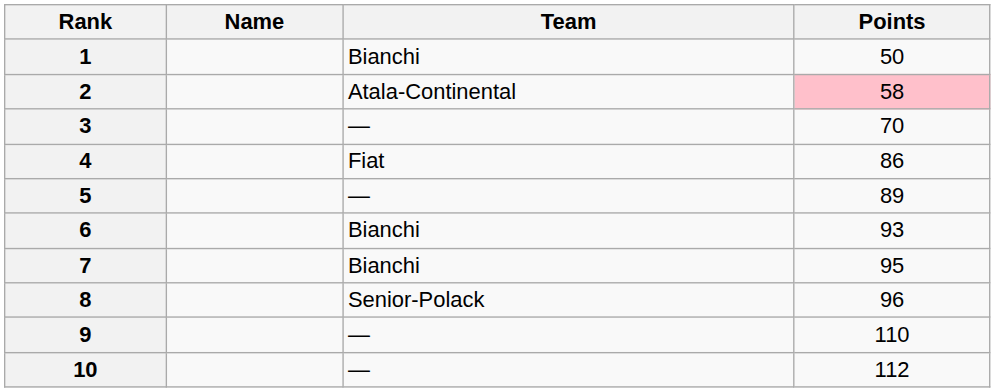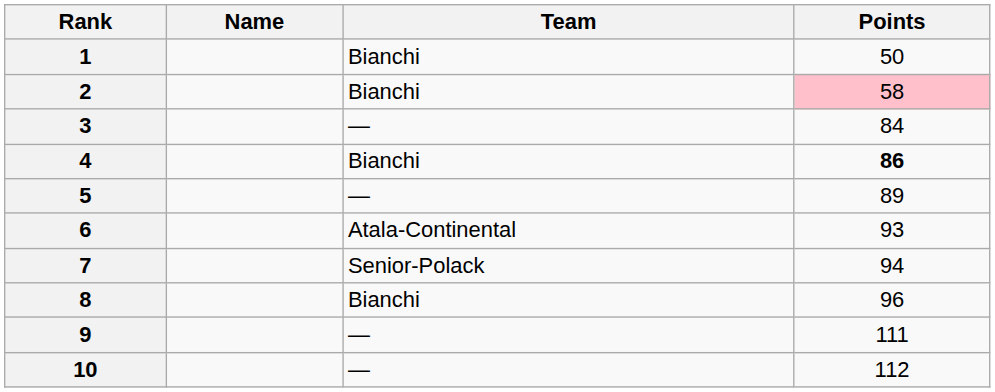 <table class="wikitable" style="width:45em;margin-bottom:0;">
 <tr>
 <th scope="col">Rank</th>
 <th scope="col">Name</th>
 <th scope="col">Team</th>
 <th scope="col">Points</th>
 </tr>
 <tr>
 <th scope="row" style="text-align:center">1</th>
 <td></td>
 <td>Bianchi</td>
 <td style="text-align:center;">50</td>
 </tr>
 <tr>
 <th scope="row" style="text-align:center">2</th>
 <td></td>
-<td>Atala-Continental</td>
+<td>Bianchi</td>
 <td style="background: pink; text-align:center;">58</td>
 </tr>
 <tr>
 <th scope="row" style="text-align:center">3</th>
 <td></td>
 <td>—</td>
-<td style="text-align:center;">70</td>
+<td style="text-align:center;">84</td>
 </tr>
 <tr>
 <th scope="row" style="text-align:center">4</th>
 <td></td>
-<td>Fiat</td>
-<td style="text-align:center;">86</td>
+<td>Bianchi</td>
+<td style="text-align:center;"><strong>86</strong></td>
 </tr>
 <tr>
 <th scope="row" style="text-align:center">5</th>
 <td></td>
 <td>—</td>
 <td style="text-align:center;">89</td>
 </tr>
 <tr>
 <th scope="row" style="text-align:center">6</th>
 <td></td>
-<td>Bianchi</td>
+<td>Atala-Continental</td>
 <td style="text-align:center;">93</td>
 </tr>
 <tr>
 <th scope="row" style="text-align:center">7</th>
 <td></td>
-<td>Bianchi</td>
-<td style="text-align:center;">95</td>
+<td>Senior-Polack</td>
+<td style="text-align:center;">94</td>
 </tr>
 <tr>
 <th scope="row" style="text-align:center">8</th>
 <td></td>
-<td>Senior-Polack</td>
+<td>Bianchi</td>
 <td style="text-align:center;">96</td>
 </tr>
 <tr>
 <th scope="row" style="text-align:center">9</th>
 <td></td>
 <td>—</td>
-<td style="text-align:center;">110</td>
+<td style="text-align:center;">111</td>
 </tr>
 <tr>
 <th scope="row" style="text-align:center">10</th>
 <td></td>
 <td>—</td>
 <td style="text-align:center;">112</td>
 </tr>
 </table>
